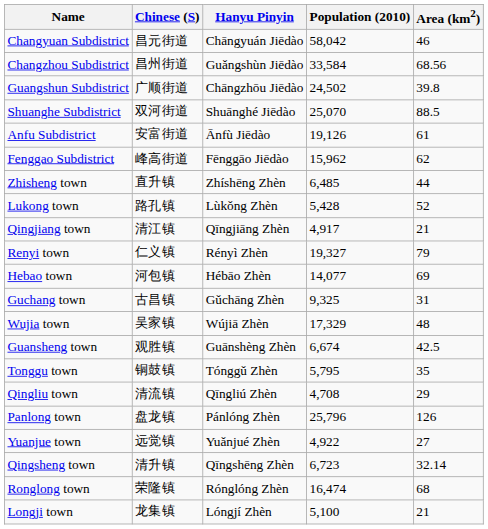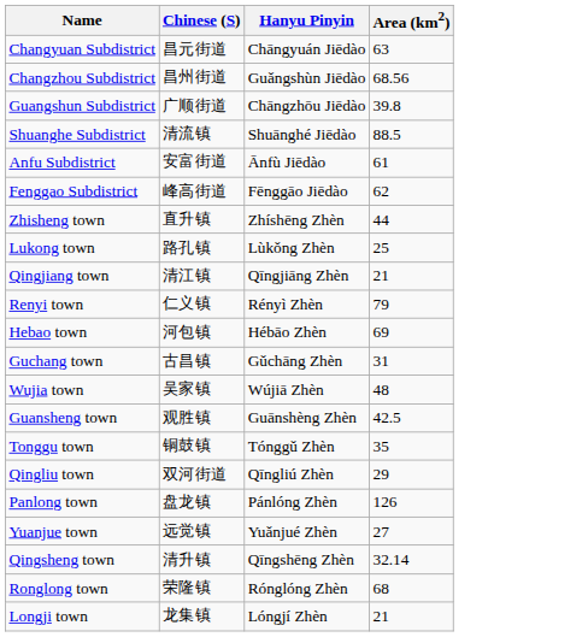 <table class="wikitable">
 <tr>
 <th>Name</th>
 <th><a href='#'>Chinese</a> (<a href='#'>S</a>)</th>
 <th><a href='#'>Hanyu Pinyin</a></th>
-<th>Population (2010)</th>
 <th>Area (km<sup>2</sup>)</th>
 </tr>
 <tr>
 <td><a href='#'>Changyuan Subdistrict</a></td>
 <td>昌元街道</td>
 <td>Chāngyuán Jiēdào</td>
-<td>58,042</td>
-<td>46</td>
+<td>63</td>
 </tr>
 <tr>
 <td><a href='#'>Changzhou Subdistrict</a></td>
 <td>昌州街道</td>
 <td>Guǎngshùn Jiēdào</td>
-<td>33,584</td>
 <td>68.56</td>
 </tr>
 <tr>
 <td><a href='#'>Guangshun Subdistrict</a></td>
 <td>广顺街道</td>
 <td>Chāngzhōu Jiēdào</td>
-<td>24,502</td>
 <td>39.8</td>
 </tr>
 <tr>
 <td><a href='#'>Shuanghe Subdistrict</a></td>
-<td>双河街道</td>
+<td>清流镇</td>
 <td>Shuānghé Jiēdào</td>
-<td>25,070</td>
 <td>88.5</td>
 </tr>
 <tr>
 <td><a href='#'>Anfu Subdistrict</a></td>
 <td>安富街道</td>
 <td>Ānfù Jiēdào</td>
-<td>19,126</td>
 <td>61</td>
 </tr>
 <tr>
 <td><a href='#'>Fenggao Subdistrict</a></td>
 <td>峰高街道</td>
 <td>Fēnggāo Jiēdào</td>
-<td>15,962</td>
 <td>62</td>
 </tr>
 <tr>
 <td><a href='#'>Zhisheng</a> town</td>
 <td>直升镇</td>
 <td>Zhíshēng Zhèn</td>
-<td>6,485</td>
 <td>44</td>
 </tr>
 <tr>
 <td><a href='#'>Lukong</a> town</td>
 <td>路孔镇</td>
 <td>Lùkǒng Zhèn</td>
-<td>5,428</td>
-<td>52</td>
+<td>25</td>
 </tr>
 <tr>
 <td><a href='#'>Qingjiang</a> town</td>
 <td>清江镇</td>
 <td>Qīngjiāng Zhèn</td>
-<td>4,917</td>
 <td>21</td>
 </tr>
 <tr>
 <td><a href='#'>Renyi</a> town</td>
 <td>仁义镇</td>
 <td>Rényì Zhèn</td>
-<td>19,327</td>
 <td>79</td>
 </tr>
 <tr>
 <td><a href='#'>Hebao</a> town</td>
 <td>河包镇</td>
 <td>Hébāo Zhèn</td>
-<td>14,077</td>
 <td>69</td>
 </tr>
 <tr>
 <td><a href='#'>Guchang</a> town</td>
 <td>古昌镇</td>
 <td>Gǔchāng Zhèn</td>
-<td>9,325</td>
 <td>31</td>
 </tr>
 <tr>
 <td><a href='#'>Wujia</a> town</td>
 <td>吴家镇</td>
 <td>Wújiā Zhèn</td>
-<td>17,329</td>
 <td>48</td>
 </tr>
 <tr>
 <td><a href='#'>Guansheng</a> town</td>
 <td>观胜镇</td>
 <td>Guānshèng Zhèn</td>
-<td>6,674</td>
 <td>42.5</td>
 </tr>
 <tr>
 <td><a href='#'>Tonggu</a> town</td>
 <td>铜鼓镇</td>
 <td>Tónggǔ Zhèn</td>
-<td>5,795</td>
 <td>35</td>
 </tr>
 <tr>
 <td><a href='#'>Qingliu</a> town</td>
-<td>清流镇</td>
+<td>双河街道</td>
 <td>Qīngliú Zhèn</td>
-<td>4,708</td>
 <td>29</td>
 </tr>
 <tr>
 <td><a href='#'>Panlong</a> town</td>
 <td>盘龙镇</td>
 <td>Pánlóng Zhèn</td>
-<td>25,796</td>
 <td>126</td>
 </tr>
 <tr>
 <td><a href='#'>Yuanjue</a> town</td>
 <td>远觉镇</td>
 <td>Yuǎnjué Zhèn</td>
-<td>4,922</td>
 <td>27</td>
 </tr>
 <tr>
 <td><a href='#'>Qingsheng</a> town</td>
 <td>清升镇</td>
 <td>Qīngshēng Zhèn</td>
-<td>6,723</td>
 <td>32.14</td>
 </tr>
 <tr>
 <td><a href='#'>Ronglong</a> town</td>
 <td>荣隆镇</td>
 <td>Rónglóng Zhèn</td>
-<td>16,474</td>
 <td>68</td>
 </tr>
 <tr>
 <td><a href='#'>Longji</a> town</td>
 <td>龙集镇</td>
 <td>Lóngjí Zhèn</td>
-<td>5,100</td>
 <td>21</td>
 </tr>
 </table>
